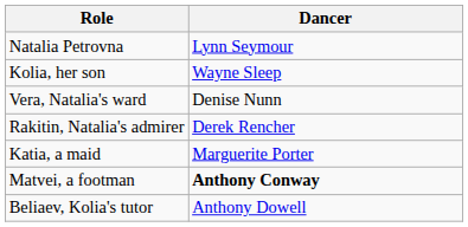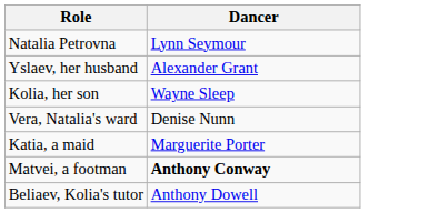 <table class="wikitable">
 <tr>
 <th style="width:40%;">Role</th>
 <th style="width:60%;">Dancer</th>
 </tr>
 <tr>
 <td>Natalia Petrovna</td>
 <td><a href='#'>Lynn Seymour</a></td>
 </tr>
 <tr>
+<td>Yslaev, her husband</td>
+<td><a href='#'>Alexander Grant</a></td>
+</tr>
+<tr>
 <td>Kolia, her son</td>
 <td><a href='#'>Wayne Sleep</a></td>
 </tr>
 <tr>
 <td>Vera, Natalia's ward</td>
 <td>Denise Nunn</td>
-</tr>
-<tr>
-<td>Rakitin, Natalia's admirer</td>
-<td><a href='#'>Derek Rencher</a></td>
 </tr>
 <tr>
 <td>Katia, a maid</td>
 <td><a href='#'>Marguerite Porter</a></td>
 </tr>
 <tr>
 <td>Matvei, a footman</td>
 <td><strong>Anthony Conway</strong></td>
 </tr>
 <tr>
 <td>Beliaev, Kolia's tutor</td>
 <td><a href='#'>Anthony Dowell</a></td>
 </tr>
 </table>
